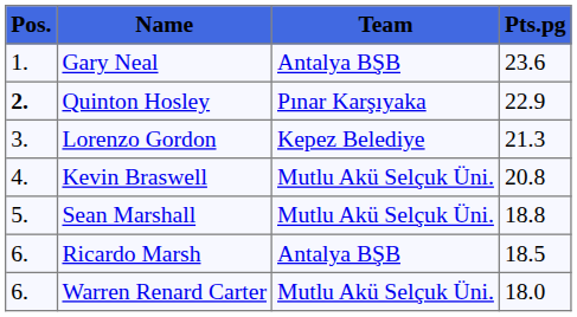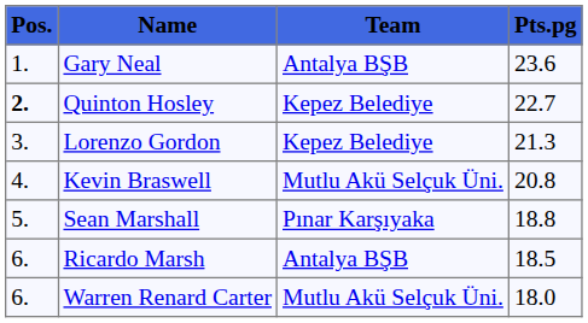 <table bgcolor="#f7f8ff" cellpadding="3" cellspacing="0" border="1" style="font-size: 95%; border: gray solid 1px; border-collapse: collapse;">
 <tr bgcolor="#4169e1">
 <td align=center><strong>Pos.</strong></td>
 <td align=center><strong>Name</strong></td>
 <td align=center><strong>Team</strong></td>
 <td align=center><strong>Pts.pg</strong></td>
 </tr>
 <tr>
 <td>1.</td>
 <td> <a href='#'>Gary Neal</a></td>
 <td><a href='#'>Antalya BŞB</a></td>
 <td>23.6</td>
 </tr>
 <tr>
 <td><strong>2.</strong></td>
 <td> <a href='#'>Quinton Hosley</a></td>
-<td><a href='#'>Pınar Karşıyaka</a></td>
-<td>22.9</td>
+<td><a href='#'>Kepez Belediye</a></td>
+<td>22.7</td>
 </tr>
 <tr>
 <td>3.</td>
 <td> <a href='#'>Lorenzo Gordon</a></td>
 <td><a href='#'>Kepez Belediye</a></td>
 <td>21.3</td>
 </tr>
 <tr>
 <td>4.</td>
 <td> <a href='#'>Kevin Braswell</a></td>
 <td><a href='#'>Mutlu Akü Selçuk Üni.</a></td>
 <td>20.8</td>
 </tr>
 <tr>
 <td>5.</td>
 <td> <a href='#'>Sean Marshall</a></td>
-<td><a href='#'>Mutlu Akü Selçuk Üni.</a></td>
+<td><a href='#'>Pınar Karşıyaka</a></td>
 <td>18.8</td>
 </tr>
 <tr>
 <td>6.</td>
 <td> <a href='#'>Ricardo Marsh</a></td>
 <td><a href='#'>Antalya BŞB</a></td>
 <td>18.5</td>
 </tr>
 <tr>
 <td>6.</td>
 <td> <a href='#'>Warren Renard Carter</a></td>
 <td><a href='#'>Mutlu Akü Selçuk Üni.</a></td>
 <td>18.0</td>
 </tr>
 </table>
